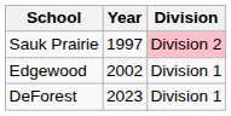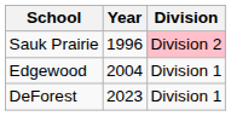 <table class="wikitable">
 <tr>
 <th>School</th>
 <th>Year</th>
 <th>Division</th>
 </tr>
 <tr>
 <td>Sauk Prairie</td>
-<td>1997</td>
+<td>1996</td>
 <td style="background: pink;">Division 2</td>
 </tr>
 <tr>
 <td>Edgewood</td>
-<td>2002</td>
+<td>2004</td>
 <td>Division 1</td>
 </tr>
 <tr>
 <td>DeForest</td>
 <td>2023</td>
 <td>Division 1</td>
 </tr>
 </table>
